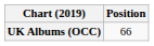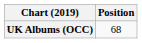 <table class="wikitable plainrowheaders" style="text-align:center">
 <tr>
 <th scope="col">Chart (2019)</th>
 <th scope="col">Position</th>
 </tr>
 <tr>
 <th scope="row">UK Albums (OCC)</th>
-<td>66</td>
+<td>68</td>
 </tr>
 </table>
